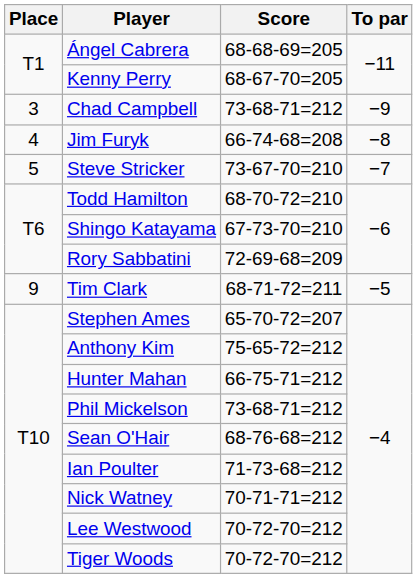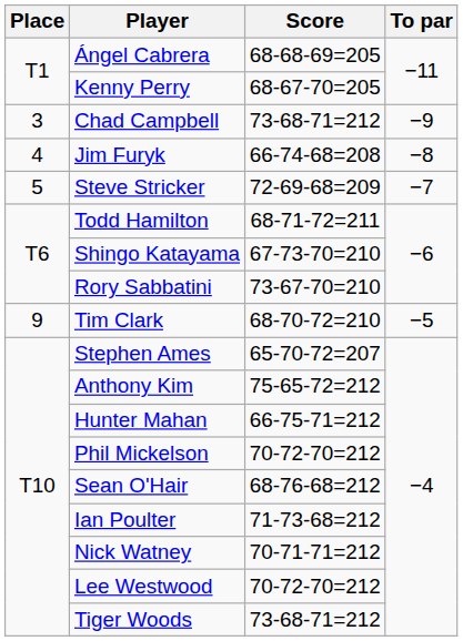 <table class="wikitable">
 <tr>
 <th>Place</th>
 <th>Player</th>
 <th>Score</th>
 <th>To par</th>
 </tr>
 <tr>
 <td rowspan="2" align=center>T1</td>
 <td> <a href='#'>Ángel Cabrera</a></td>
 <td align=center>68-68-69=205</td>
 <td rowspan=2 align=center>−11</td>
 </tr>
 <tr>
 <td> <a href='#'>Kenny Perry</a></td>
 <td align=center>68-67-70=205</td>
 </tr>
 <tr>
 <td align=center>3</td>
 <td> <a href='#'>Chad Campbell</a></td>
 <td align=center>73-68-71=212</td>
 <td align=center>−9</td>
 </tr>
 <tr>
 <td align=center>4</td>
 <td> <a href='#'>Jim Furyk</a></td>
 <td align=center>66-74-68=208</td>
 <td align=center>−8</td>
 </tr>
 <tr>
 <td align=center>5</td>
 <td> <a href='#'>Steve Stricker</a></td>
-<td align=center>73-67-70=210</td>
+<td align=center>72-69-68=209</td>
 <td align=center>−7</td>
 </tr>
 <tr>
 <td rowspan="3" align=center>T6</td>
 <td> <a href='#'>Todd Hamilton</a></td>
-<td align=center>68-70-72=210</td>
+<td align=center>68-71-72=211</td>
 <td rowspan="3" align=center>−6</td>
 </tr>
 <tr>
 <td> <a href='#'>Shingo Katayama</a></td>
 <td align=center>67-73-70=210</td>
 </tr>
 <tr>
 <td> <a href='#'>Rory Sabbatini</a></td>
-<td align=center>72-69-68=209</td>
+<td align=center>73-67-70=210</td>
 </tr>
 <tr>
 <td align=center>9</td>
 <td> <a href='#'>Tim Clark</a></td>
-<td align=center>68-71-72=211</td>
+<td align=center>68-70-72=210</td>
 <td align=center>−5</td>
 </tr>
 <tr>
 <td rowspan="9" align=center>T10</td>
 <td> <a href='#'>Stephen Ames</a></td>
 <td align=center>65-70-72=207</td>
 <td rowspan="9" align=center>−4</td>
 </tr>
 <tr>
 <td> <a href='#'>Anthony Kim</a></td>
 <td align=center>75-65-72=212</td>
 </tr>
 <tr>
 <td> <a href='#'>Hunter Mahan</a></td>
 <td align=center>66-75-71=212</td>
 </tr>
 <tr>
 <td> <a href='#'>Phil Mickelson</a></td>
-<td align=center>73-68-71=212</td>
+<td align=center>70-72-70=212</td>
 </tr>
 <tr>
 <td> <a href='#'>Sean O'Hair</a></td>
 <td align=center>68-76-68=212</td>
 </tr>
 <tr>
 <td> <a href='#'>Ian Poulter</a></td>
 <td align=center>71-73-68=212</td>
 </tr>
 <tr>
 <td> <a href='#'>Nick Watney</a></td>
 <td align=center>70-71-71=212</td>
 </tr>
 <tr>
 <td> <a href='#'>Lee Westwood</a></td>
 <td align=center>70-72-70=212</td>
 </tr>
 <tr>
 <td> <a href='#'>Tiger Woods</a></td>
-<td align=center>70-72-70=212</td>
+<td align=center>73-68-71=212</td>
 </tr>
 </table>
